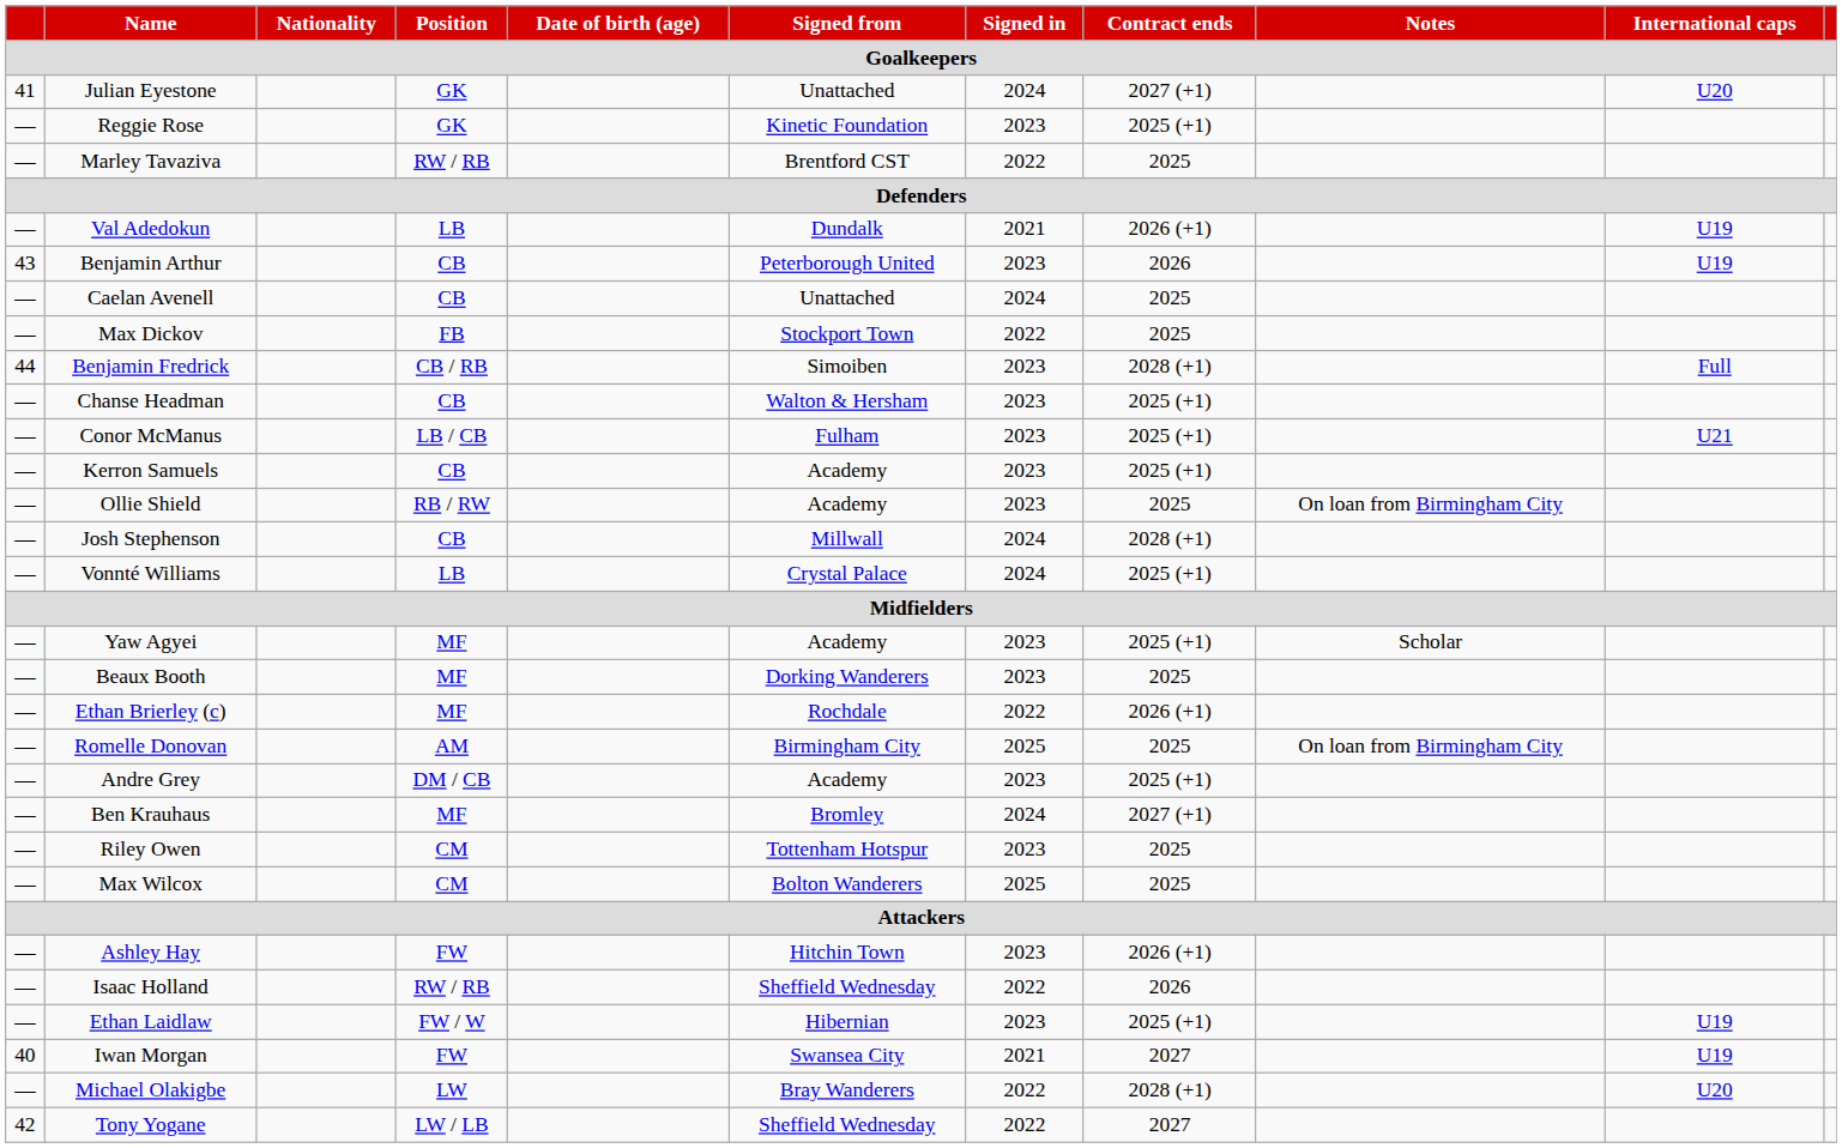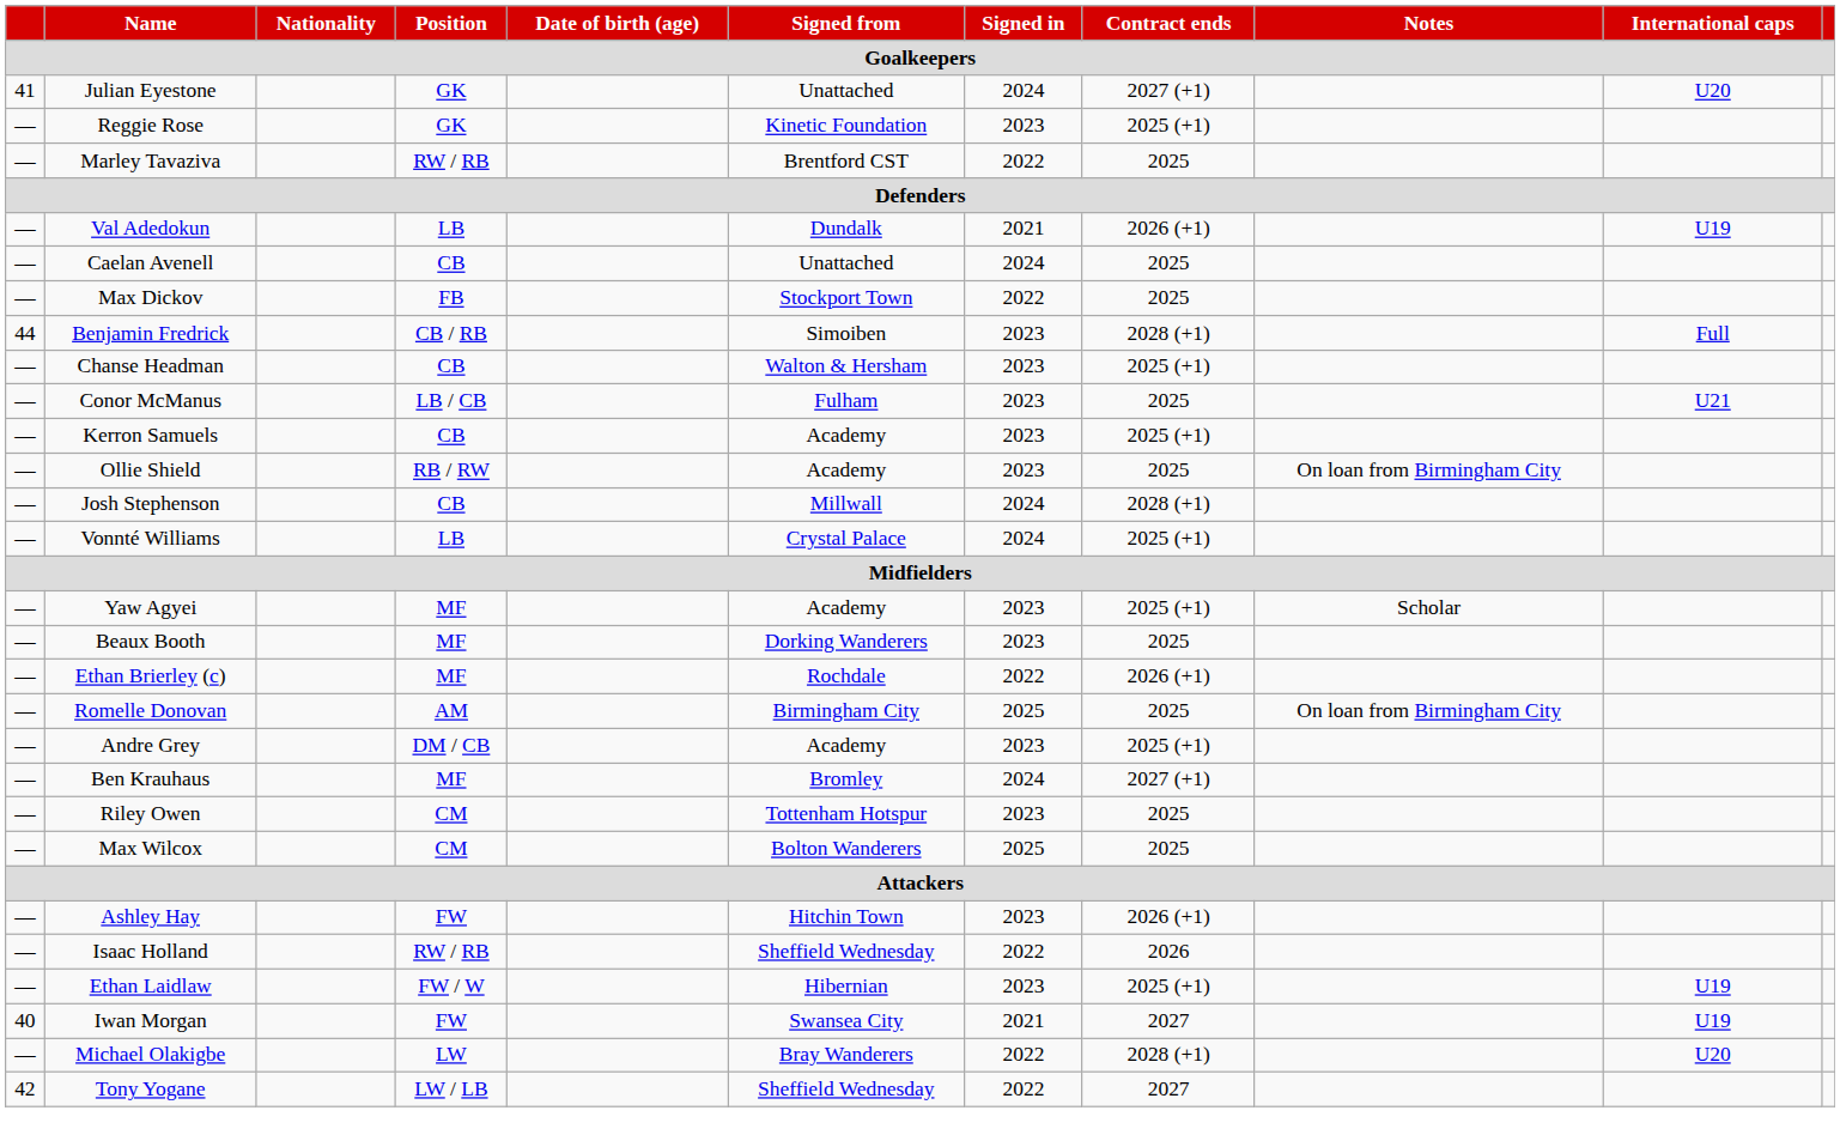 <table class="wikitable" style="text-align:center; font-size:90%; width:100%">
 <tr>
 <th style="background:#d50000; color:white; text-align:center;"></th>
 <th style="background:#d50000; color:white; text-align:center;">Name</th>
 <th style="background:#d50000; color:white; text-align:center;">Nationality</th>
 <th style="background:#d50000; color:white; text-align:center;">Position</th>
 <th style="background:#d50000; color:white; text-align:center;">Date of birth (age)</th>
 <th style="background:#d50000; color:white; text-align:center;">Signed from</th>
 <th style="background:#d50000; color:white; text-align:center;">Signed in</th>
 <th style="background:#d50000; color:white; text-align:center;">Contract ends</th>
 <th style="background:#d50000; color:white; text-align:center;">Notes</th>
 <th style="background:#d50000; color:white; text-align:center;">International caps</th>
 <th style="background:#d50000; color:white; text-align:center;"></th>
 </tr>
 <tr>
 <th colspan="11"; style="background:#dcdcdc; text-align:center;">Goalkeepers</th>
 </tr>
 <tr>
 <td>41</td>
 <td>Julian Eyestone</td>
 <td></td>
 <td><a href='#'>GK</a></td>
 <td></td>
 <td>Unattached</td>
 <td>2024</td>
 <td>2027 (+1)</td>
 <td></td>
 <td> <a href='#'>U20</a></td>
 <td></td>
 </tr>
 <tr>
 <td>—</td>
 <td>Reggie Rose</td>
 <td></td>
 <td><a href='#'>GK</a></td>
 <td></td>
 <td><a href='#'>Kinetic Foundation</a></td>
 <td>2023</td>
 <td>2025 (+1)</td>
 <td></td>
 <td></td>
 <td></td>
 </tr>
 <tr>
 <td>—</td>
 <td>Marley Tavaziva</td>
 <td></td>
 <td><a href='#'>RW</a> / <a href='#'>RB</a></td>
 <td></td>
 <td>Brentford CST</td>
 <td>2022</td>
 <td>2025</td>
 <td></td>
 <td></td>
 <td></td>
 </tr>
 <tr>
 <th colspan="11"; style="background:#dcdcdc; text-align:center;">Defenders</th>
 </tr>
 <tr>
 <td>—</td>
 <td><a href='#'>Val Adedokun</a></td>
 <td></td>
 <td><a href='#'>LB</a></td>
 <td></td>
 <td><a href='#'>Dundalk</a></td>
 <td>2021</td>
 <td>2026 (+1)</td>
 <td></td>
 <td> <a href='#'>U19</a></td>
 <td></td>
 </tr>
 <tr>
-<td>43</td>
-<td>Benjamin Arthur</td>
-<td></td>
-<td><a href='#'>CB</a></td>
-<td></td>
-<td><a href='#'>Peterborough United</a></td>
-<td>2023</td>
-<td>2026</td>
-<td></td>
-<td> <a href='#'>U19</a></td>
-<td></td>
-</tr>
-<tr>
 <td>—</td>
 <td>Caelan Avenell</td>
 <td></td>
 <td><a href='#'>CB</a></td>
 <td></td>
 <td>Unattached</td>
 <td>2024</td>
 <td>2025</td>
 <td></td>
 <td></td>
 <td></td>
 </tr>
 <tr>
 <td>—</td>
 <td>Max Dickov</td>
 <td></td>
 <td><a href='#'>FB</a></td>
 <td></td>
 <td><a href='#'>Stockport Town</a></td>
 <td>2022</td>
 <td>2025</td>
 <td></td>
 <td></td>
 <td></td>
 </tr>
 <tr>
 <td>44</td>
 <td><a href='#'>Benjamin Fredrick</a></td>
 <td></td>
 <td><a href='#'>CB</a> / <a href='#'>RB</a></td>
 <td></td>
 <td>Simoiben</td>
 <td>2023</td>
 <td>2028 (+1)</td>
 <td></td>
 <td> <a href='#'>Full</a></td>
 <td></td>
 </tr>
 <tr>
 <td>—</td>
 <td>Chanse Headman</td>
 <td></td>
 <td><a href='#'>CB</a></td>
 <td></td>
 <td><a href='#'>Walton & Hersham</a></td>
 <td>2023</td>
 <td>2025 (+1)</td>
 <td></td>
 <td></td>
 <td></td>
 </tr>
 <tr>
 <td>—</td>
 <td>Conor McManus</td>
 <td></td>
 <td><a href='#'>LB</a> / <a href='#'>CB</a></td>
 <td></td>
 <td><a href='#'>Fulham</a></td>
 <td>2023</td>
-<td>2025 (+1)</td>
+<td>2025</td>
 <td></td>
 <td> <a href='#'>U21</a></td>
 <td></td>
 </tr>
 <tr>
 <td>—</td>
 <td>Kerron Samuels</td>
 <td></td>
 <td><a href='#'>CB</a></td>
 <td></td>
 <td>Academy</td>
 <td>2023</td>
 <td>2025 (+1)</td>
 <td></td>
 <td></td>
 <td></td>
 </tr>
 <tr>
 <td>—</td>
 <td>Ollie Shield</td>
 <td></td>
 <td><a href='#'>RB</a> / <a href='#'>RW</a></td>
 <td></td>
 <td>Academy</td>
 <td>2023</td>
 <td>2025</td>
 <td>On loan from <a href='#'>Birmingham City</a></td>
 <td></td>
 <td></td>
 </tr>
 <tr>
 <td>—</td>
 <td>Josh Stephenson</td>
 <td></td>
 <td><a href='#'>CB</a></td>
 <td></td>
 <td><a href='#'>Millwall</a></td>
 <td>2024</td>
 <td>2028 (+1)</td>
 <td></td>
 <td></td>
 <td></td>
 </tr>
 <tr>
 <td>—</td>
 <td>Vonnté Williams</td>
 <td></td>
 <td><a href='#'>LB</a></td>
 <td></td>
 <td><a href='#'>Crystal Palace</a></td>
 <td>2024</td>
 <td>2025 (+1)</td>
 <td></td>
 <td></td>
 <td></td>
 </tr>
 <tr>
 <th colspan="11"; style="background:#dcdcdc;  text-align:center;">Midfielders</th>
 </tr>
 <tr>
 <td>—</td>
 <td>Yaw Agyei</td>
 <td></td>
 <td><a href='#'>MF</a></td>
 <td></td>
 <td>Academy</td>
 <td>2023</td>
 <td>2025 (+1)</td>
 <td>Scholar</td>
 <td></td>
 <td></td>
 </tr>
 <tr>
 <td>—</td>
 <td>Beaux Booth</td>
 <td></td>
 <td><a href='#'>MF</a></td>
 <td></td>
 <td><a href='#'>Dorking Wanderers</a></td>
 <td>2023</td>
 <td>2025</td>
 <td></td>
 <td></td>
 <td></td>
 </tr>
 <tr>
 <td>—</td>
 <td><a href='#'>Ethan Brierley</a> (<a href='#'>c</a>)</td>
 <td></td>
 <td><a href='#'>MF</a></td>
 <td></td>
 <td><a href='#'>Rochdale</a></td>
 <td>2022</td>
 <td>2026 (+1)</td>
 <td></td>
 <td></td>
 <td></td>
 </tr>
 <tr>
 <td>—</td>
 <td><a href='#'>Romelle Donovan</a></td>
 <td></td>
 <td><a href='#'>AM</a></td>
 <td></td>
 <td><a href='#'>Birmingham City</a></td>
 <td>2025</td>
 <td>2025</td>
 <td>On loan from <a href='#'>Birmingham City</a></td>
 <td></td>
 <td></td>
 </tr>
 <tr>
 <td>—</td>
 <td>Andre Grey</td>
 <td></td>
 <td><a href='#'>DM</a> / <a href='#'>CB</a></td>
 <td></td>
 <td>Academy</td>
 <td>2023</td>
 <td>2025 (+1)</td>
 <td></td>
 <td></td>
 <td></td>
 </tr>
 <tr>
 <td>—</td>
 <td>Ben Krauhaus</td>
 <td></td>
 <td><a href='#'>MF</a></td>
 <td></td>
 <td><a href='#'>Bromley</a></td>
 <td>2024</td>
 <td>2027 (+1)</td>
 <td></td>
 <td></td>
 <td></td>
 </tr>
 <tr>
 <td>—</td>
 <td>Riley Owen</td>
 <td></td>
 <td><a href='#'>CM</a></td>
 <td></td>
 <td><a href='#'>Tottenham Hotspur</a></td>
 <td>2023</td>
 <td>2025</td>
 <td></td>
 <td></td>
 <td></td>
 </tr>
 <tr>
 <td>—</td>
 <td>Max Wilcox</td>
 <td></td>
 <td><a href='#'>CM</a></td>
 <td></td>
 <td><a href='#'>Bolton Wanderers</a></td>
 <td>2025</td>
 <td>2025</td>
 <td></td>
 <td></td>
 <td></td>
 </tr>
 <tr>
 <th colspan="11"; style="background:#dcdcdc; text-align:center;">Attackers</th>
 </tr>
 <tr>
 <td>—</td>
 <td><a href='#'>Ashley Hay</a></td>
 <td></td>
 <td><a href='#'>FW</a></td>
 <td></td>
 <td><a href='#'>Hitchin Town</a></td>
 <td>2023</td>
 <td>2026 (+1)</td>
 <td></td>
 <td></td>
 <td></td>
 </tr>
 <tr>
 <td>—</td>
 <td>Isaac Holland</td>
 <td></td>
 <td><a href='#'>RW</a> / <a href='#'>RB</a></td>
 <td></td>
 <td><a href='#'>Sheffield Wednesday</a></td>
 <td>2022</td>
 <td>2026</td>
 <td></td>
 <td></td>
 <td></td>
 </tr>
 <tr>
 <td>—</td>
 <td><a href='#'>Ethan Laidlaw</a></td>
 <td></td>
 <td><a href='#'>FW</a> / <a href='#'>W</a></td>
 <td></td>
 <td><a href='#'>Hibernian</a></td>
 <td>2023</td>
 <td>2025 (+1)</td>
 <td></td>
 <td> <a href='#'>U19</a></td>
 <td></td>
 </tr>
 <tr>
 <td>40</td>
 <td>Iwan Morgan</td>
 <td></td>
 <td><a href='#'>FW</a></td>
 <td></td>
 <td><a href='#'>Swansea City</a></td>
 <td>2021</td>
 <td>2027</td>
 <td></td>
 <td> <a href='#'>U19</a></td>
 <td></td>
 </tr>
 <tr>
 <td>—</td>
 <td><a href='#'>Michael Olakigbe</a></td>
 <td></td>
 <td><a href='#'>LW</a></td>
 <td></td>
 <td><a href='#'>Bray Wanderers</a></td>
 <td>2022</td>
 <td>2028 (+1)</td>
 <td></td>
 <td> <a href='#'>U20</a></td>
 <td></td>
 </tr>
 <tr>
 <td>42</td>
 <td><a href='#'>Tony Yogane</a></td>
 <td></td>
 <td><a href='#'>LW</a> / <a href='#'>LB</a></td>
 <td></td>
 <td><a href='#'>Sheffield Wednesday</a></td>
 <td>2022</td>
 <td>2027</td>
 <td></td>
 <td></td>
 <td></td>
 </tr>
 </table>
